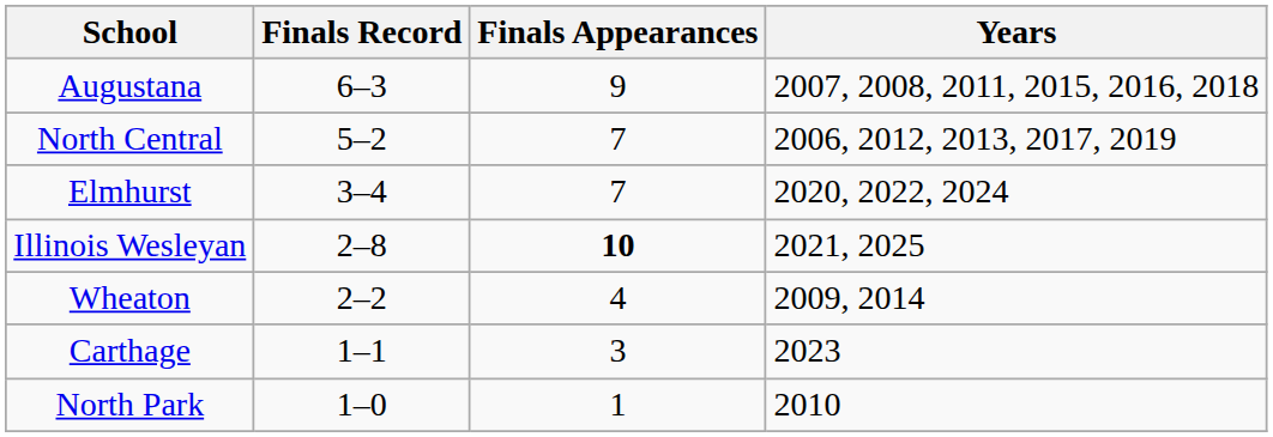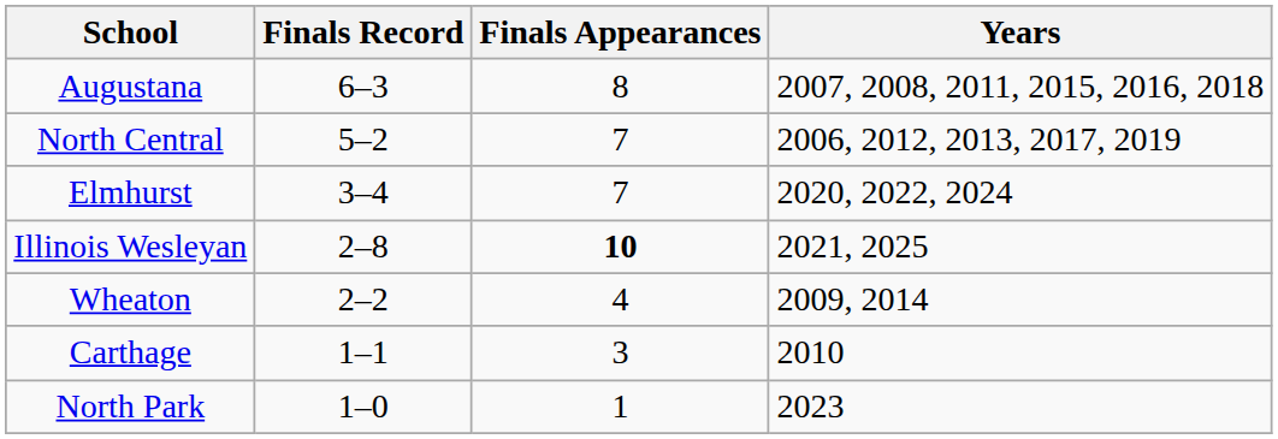 <table class="wikitable sortable" style="text-align:center;">
 <tr>
 <th>School</th>
 <th>Finals Record</th>
 <th>Finals Appearances</th>
 <th class=unsortable>Years</th>
 </tr>
 <tr>
 <td><a href='#'>Augustana</a></td>
 <td>6–3</td>
-<td>9</td>
+<td>8</td>
 <td align=left>2007, 2008, 2011, 2015, 2016, 2018</td>
 </tr>
 <tr>
 <td><a href='#'>North Central</a></td>
 <td>5–2</td>
 <td>7</td>
 <td align=left>2006, 2012, 2013, 2017, 2019</td>
 </tr>
 <tr>
 <td><a href='#'>Elmhurst</a></td>
 <td>3–4</td>
 <td>7</td>
 <td align=left>2020, 2022, 2024</td>
 </tr>
 <tr>
 <td><a href='#'>Illinois Wesleyan</a></td>
 <td>2–8</td>
 <td><strong>10</strong></td>
 <td align=left>2021, 2025</td>
 </tr>
 <tr>
 <td><a href='#'>Wheaton</a></td>
 <td>2–2</td>
 <td>4</td>
 <td align=left>2009, 2014</td>
 </tr>
 <tr>
 <td><a href='#'>Carthage</a></td>
 <td>1–1</td>
 <td>3</td>
-<td align=left>2023</td>
+<td align=left>2010</td>
 </tr>
 <tr>
 <td><a href='#'>North Park</a></td>
 <td>1–0</td>
 <td>1</td>
-<td align=left>2010</td>
+<td align=left>2023</td>
 </tr>
 </table>
